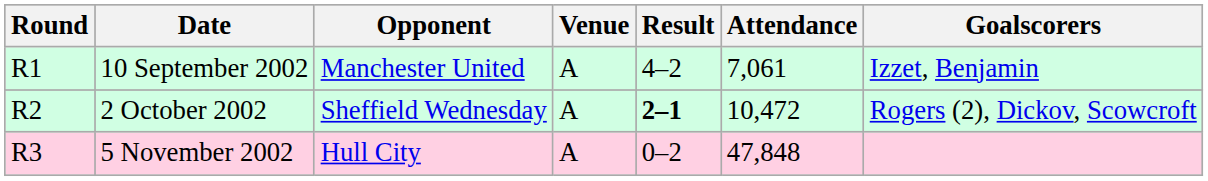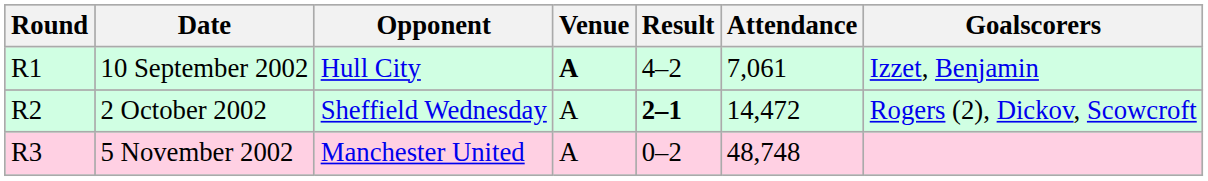 <table class="wikitable">
 <tr>
 <th>Round</th>
 <th>Date</th>
 <th>Opponent</th>
 <th>Venue</th>
 <th>Result</th>
 <th>Attendance</th>
 <th>Goalscorers</th>
 </tr>
 <tr style="background-color: #d0ffe3;">
 <td>R1</td>
 <td>10 September 2002</td>
-<td><a href='#'>Manchester United</a></td>
-<td>A</td>
+<td><a href='#'>Hull City</a></td>
+<td><strong>A</strong></td>
 <td>4–2 </td>
 <td>7,061</td>
 <td><a href='#'>Izzet</a>, <a href='#'>Benjamin</a></td>
 </tr>
 <tr style="background-color: #d0ffe3;">
 <td>R2</td>
 <td>2 October 2002</td>
 <td><a href='#'>Sheffield Wednesday</a></td>
 <td>A</td>
 <td><strong>2–1 </strong></td>
-<td>10,472</td>
+<td>14,472</td>
 <td><a href='#'>Rogers</a> (2), <a href='#'>Dickov</a>, <a href='#'>Scowcroft</a></td>
 </tr>
 <tr style="background-color: #ffd0e3;">
 <td>R3</td>
 <td>5 November 2002</td>
-<td><a href='#'>Hull City</a></td>
+<td><a href='#'>Manchester United</a></td>
 <td>A</td>
 <td>0–2</td>
-<td>47,848</td>
+<td>48,748</td>
 <td></td>
 </tr>
 </table>
